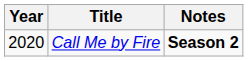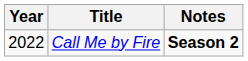 <table class="wikitable">
 <tr>
 <th>Year</th>
 <th>Title</th>
 <th>Notes</th>
 </tr>
 <tr>
-<td>2020</td>
+<td>2022</td>
 <td><em><a href='#'>Call Me by Fire</a></em></td>
 <td><strong>Season 2</strong></td>
 </tr>
 </table>
